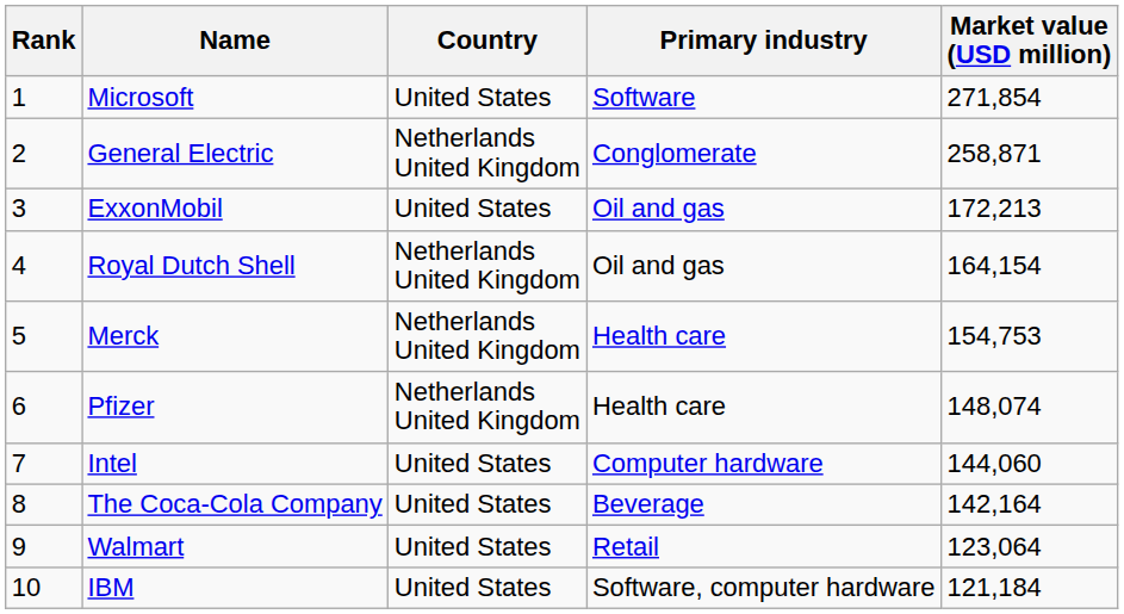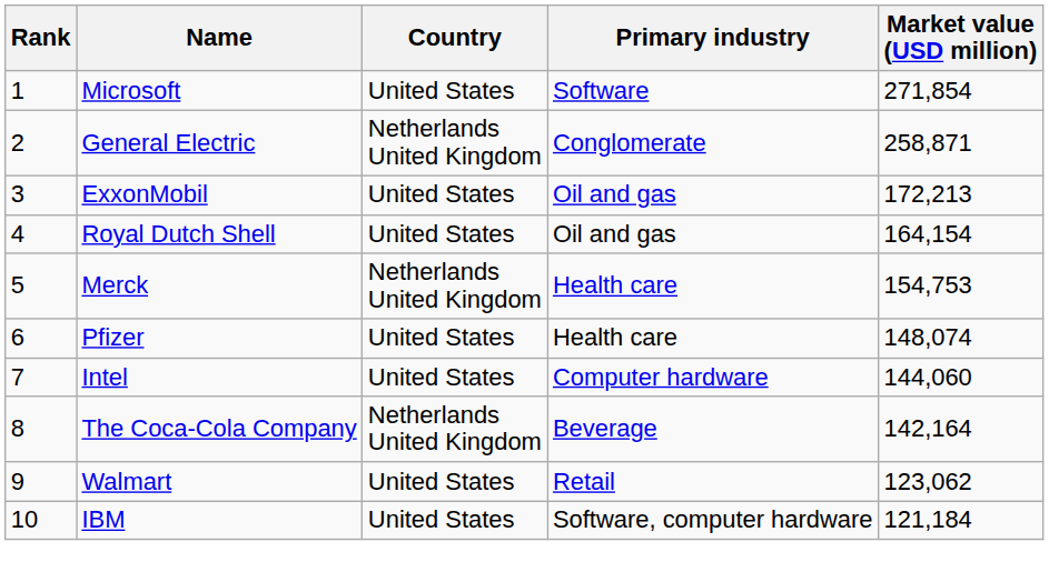 <table class="wikitable sortable">
 <tr>
 <th>Rank</th>
 <th>Name</th>
 <th>Country</th>
 <th>Primary industry</th>
 <th>Market value<br>(<a href='#'>USD</a> million)</th>
 </tr>
 <tr>
 <td>1</td>
 <td><a href='#'>Microsoft</a></td>
 <td>United States</td>
 <td><a href='#'>Software</a></td>
 <td>271,854</td>
 </tr>
 <tr>
 <td>2</td>
 <td><a href='#'>General Electric</a></td>
 <td>Netherlands<br>United Kingdom</td>
 <td><a href='#'>Conglomerate</a></td>
 <td>258,871</td>
 </tr>
 <tr>
 <td>3</td>
 <td><a href='#'>ExxonMobil</a></td>
 <td>United States</td>
 <td><a href='#'>Oil and gas</a></td>
 <td>172,213</td>
 </tr>
 <tr>
 <td>4</td>
 <td><a href='#'>Royal Dutch Shell</a></td>
-<td>Netherlands<br>United Kingdom</td>
+<td>United States</td>
 <td>Oil and gas</td>
 <td>164,154</td>
 </tr>
 <tr>
 <td>5</td>
 <td><a href='#'>Merck</a></td>
 <td>Netherlands<br>United Kingdom</td>
 <td><a href='#'>Health care</a></td>
 <td>154,753</td>
 </tr>
 <tr>
 <td>6</td>
 <td><a href='#'>Pfizer</a></td>
-<td>Netherlands<br>United Kingdom</td>
+<td>United States</td>
 <td>Health care</td>
 <td>148,074</td>
 </tr>
 <tr>
 <td>7</td>
 <td><a href='#'>Intel</a></td>
 <td>United States</td>
 <td><a href='#'>Computer hardware</a></td>
 <td>144,060</td>
 </tr>
 <tr>
 <td>8</td>
 <td><a href='#'>The Coca-Cola Company</a></td>
-<td>United States</td>
+<td>Netherlands<br>United Kingdom</td>
 <td><a href='#'>Beverage</a></td>
 <td>142,164</td>
 </tr>
 <tr>
 <td>9</td>
 <td><a href='#'>Walmart</a></td>
 <td>United States</td>
 <td><a href='#'>Retail</a></td>
-<td>123,064</td>
+<td>123,062</td>
 </tr>
 <tr>
 <td>10</td>
 <td><a href='#'>IBM</a></td>
 <td>United States</td>
 <td>Software, computer hardware</td>
 <td>121,184</td>
 </tr>
 </table>
